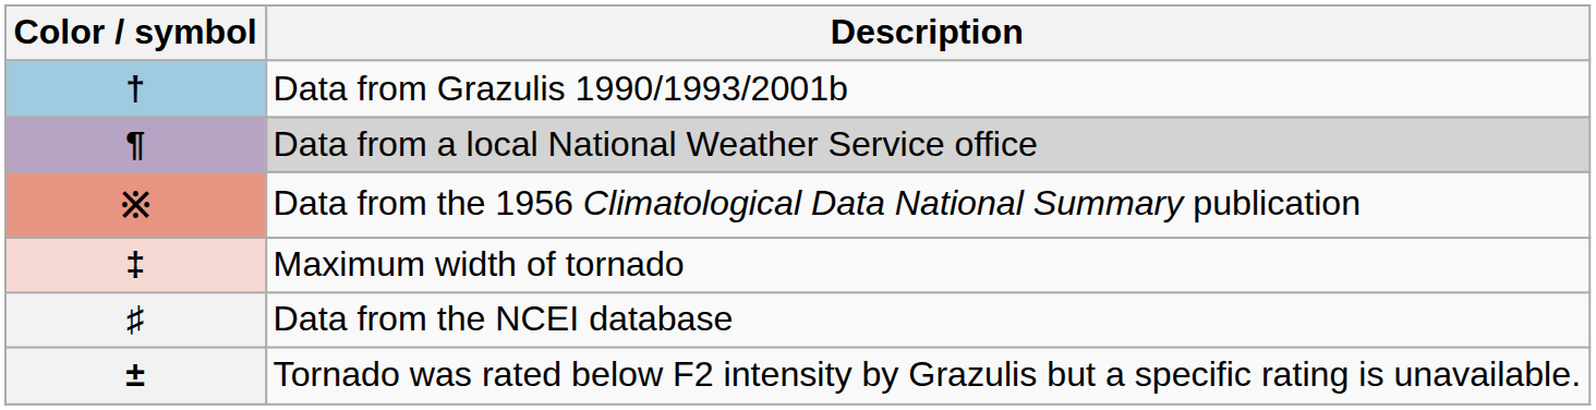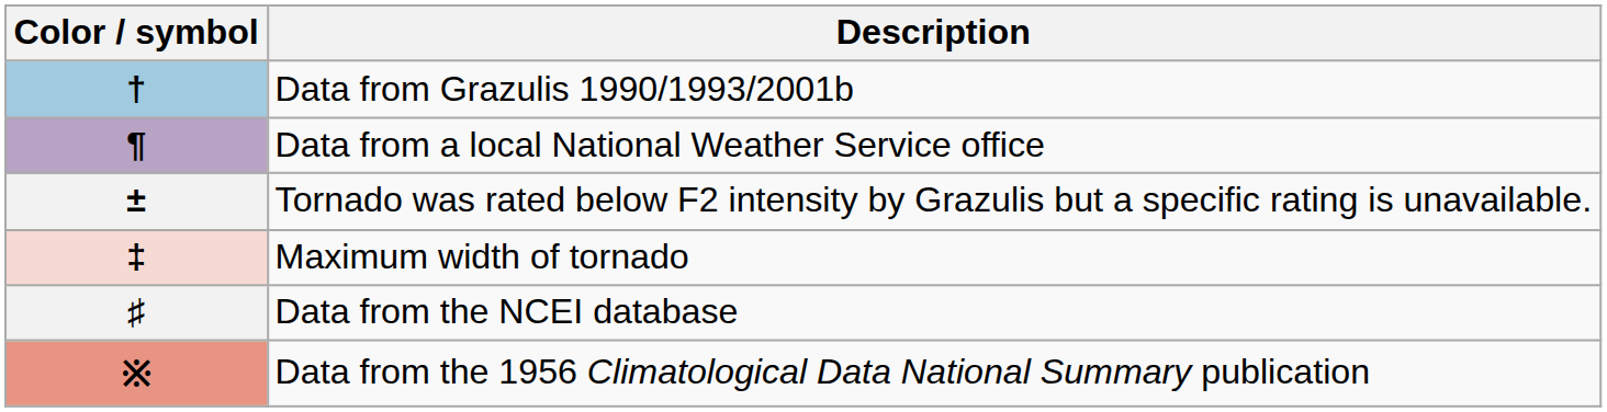 <table class="wikitable">
 <tr>
 <th scope="col">Color / symbol</th>
 <th scope="col">Description</th>
 </tr>
 <tr>
 <th scope="row" style="background-color:#9FCADF;">†</th>
 <td>Data from Grazulis 1990/1993/2001b</td>
 </tr>
 <tr>
 <th scope="row" style="background-color:#B7A3C3;">¶</th>
-<td style="background: lightgrey;">Data from a local National Weather Service office</td>
+<td>Data from a local National Weather Service office</td>
 </tr>
 <tr>
-<th scope="row" style="background-color:#E89483;">※</th>
-<td>Data from the 1956 <em>Climatological Data National Summary</em> publication</td>
+<th scope="row">±</th>
+<td>Tornado was rated below F2 intensity by Grazulis but a specific rating is unavailable.</td>
 </tr>
 <tr>
 <th scope="row" style="background-color:#F7D9D3;">‡</th>
 <td>Maximum width of tornado</td>
 </tr>
 <tr>
 <th scope="row">♯</th>
 <td>Data from the NCEI database</td>
 </tr>
 <tr>
-<th scope="row">±</th>
-<td>Tornado was rated below F2 intensity by Grazulis but a specific rating is unavailable.</td>
+<th scope="row" style="background-color:#E89483;">※</th>
+<td>Data from the 1956 <em>Climatological Data National Summary</em> publication</td>
 </tr>
 </table>
